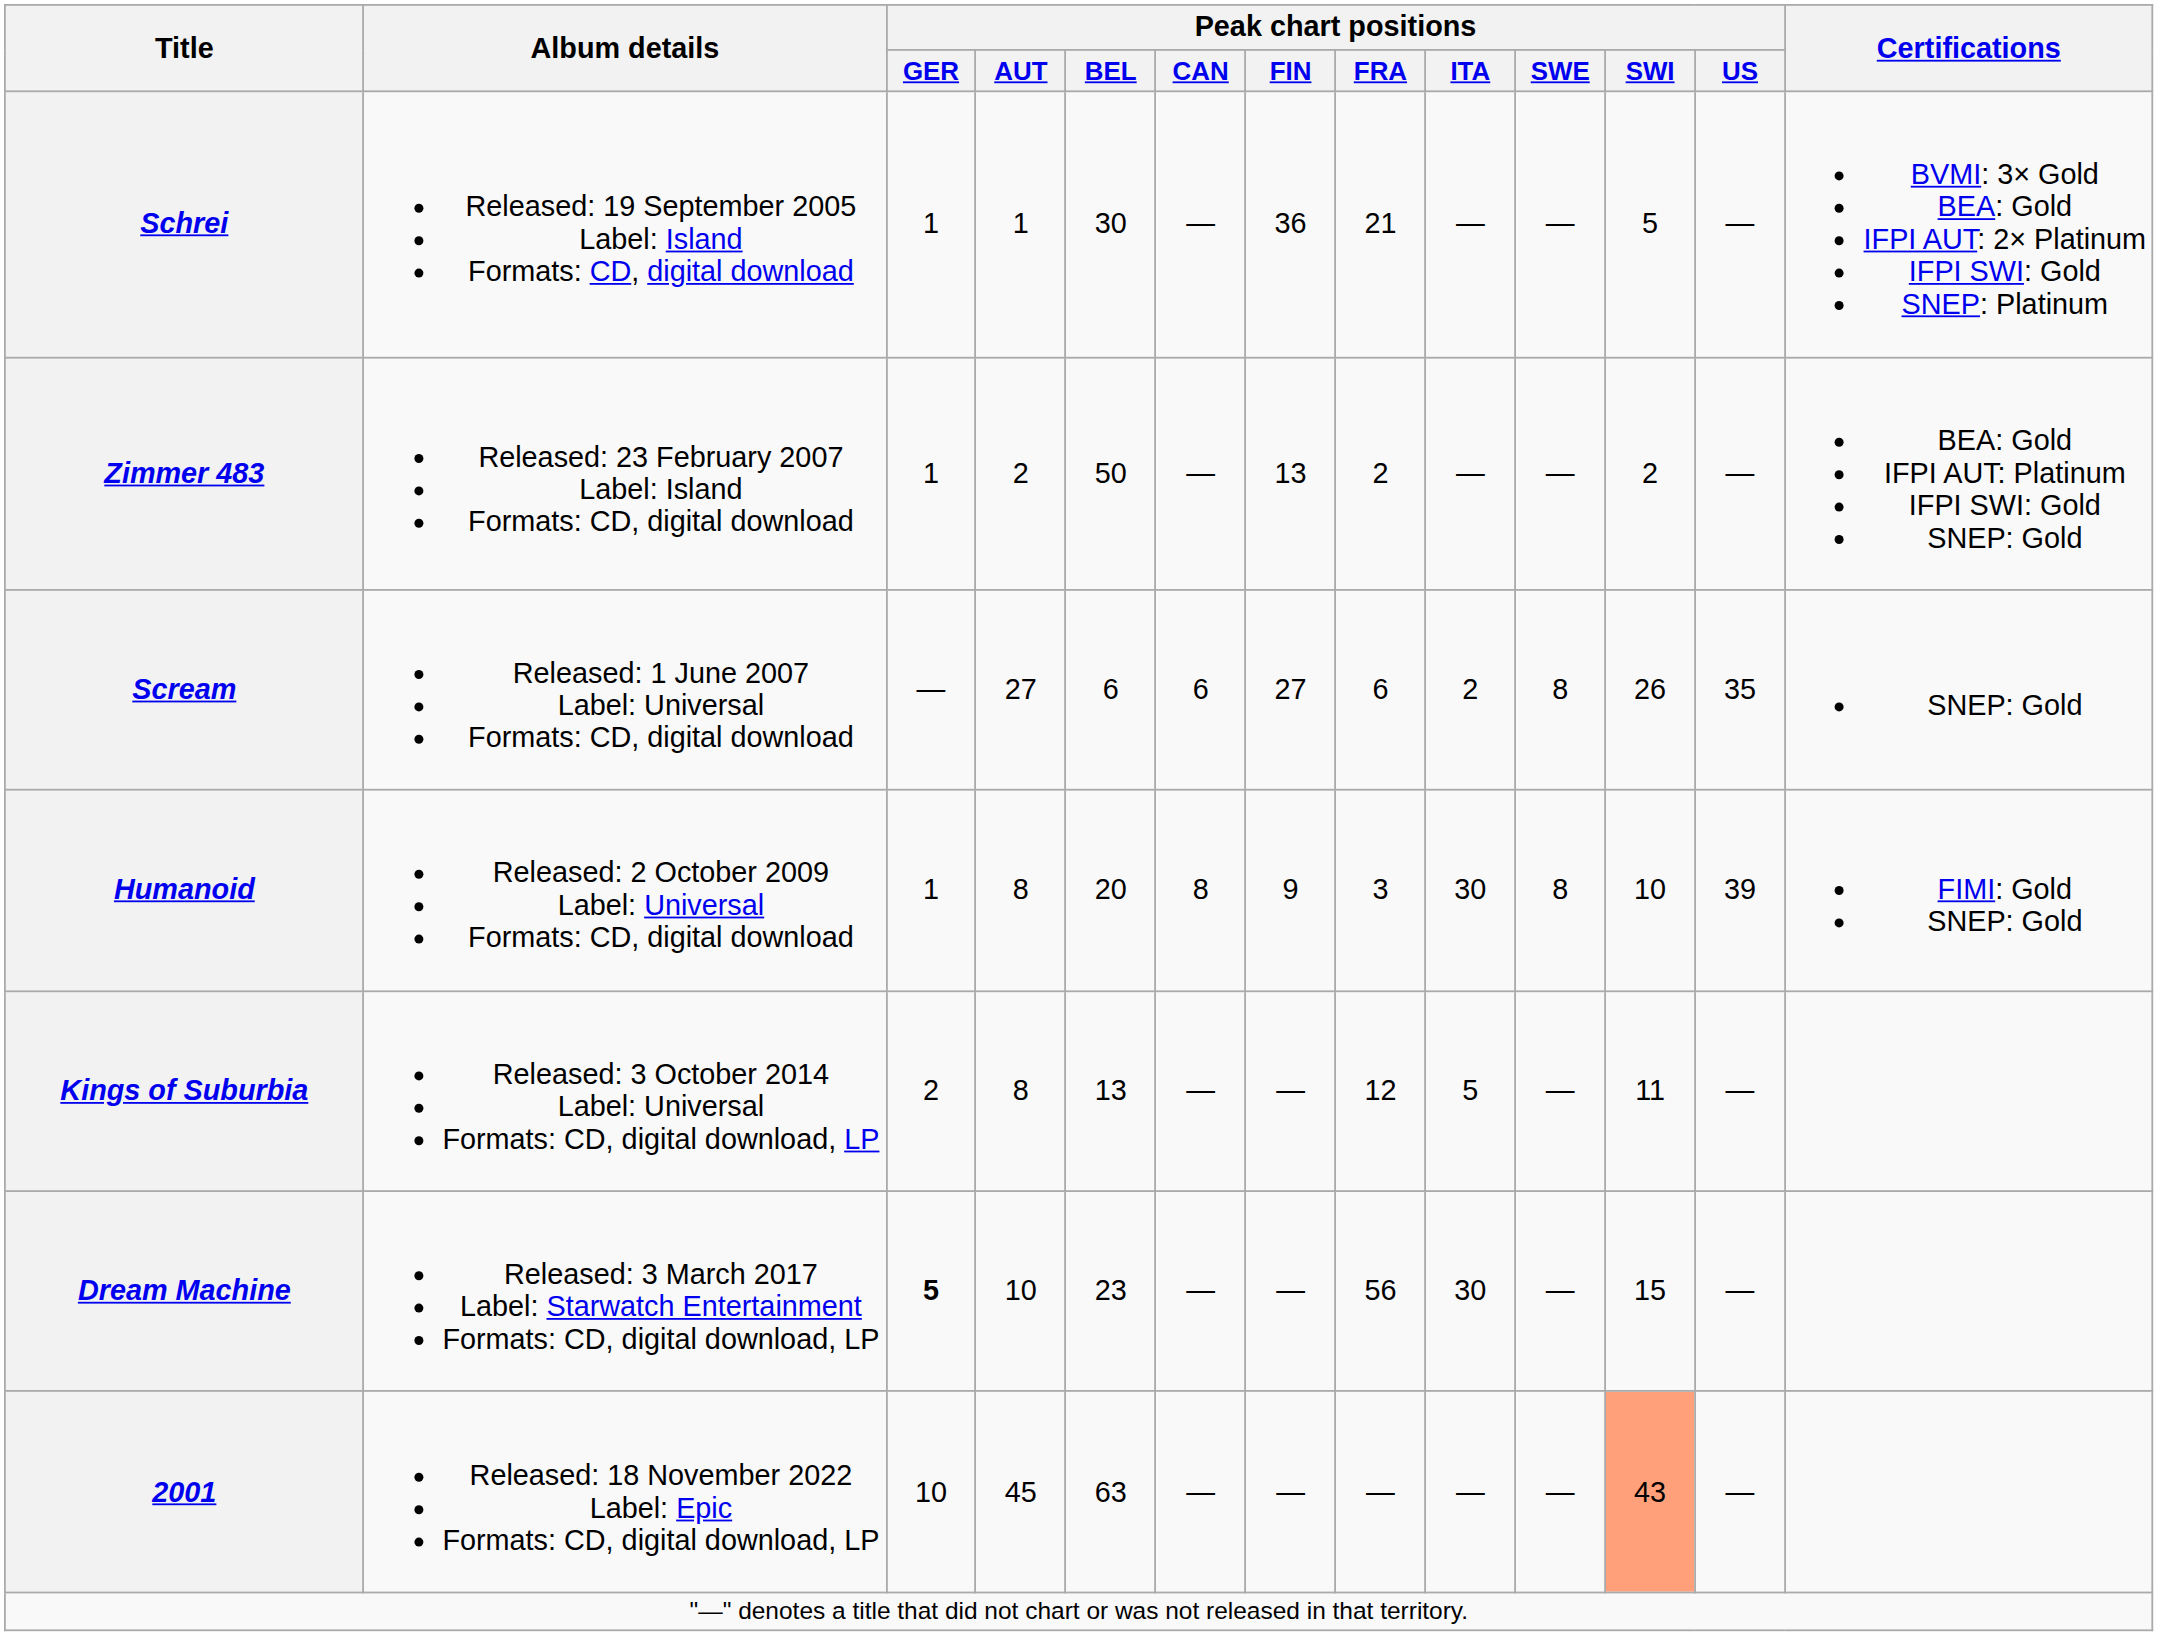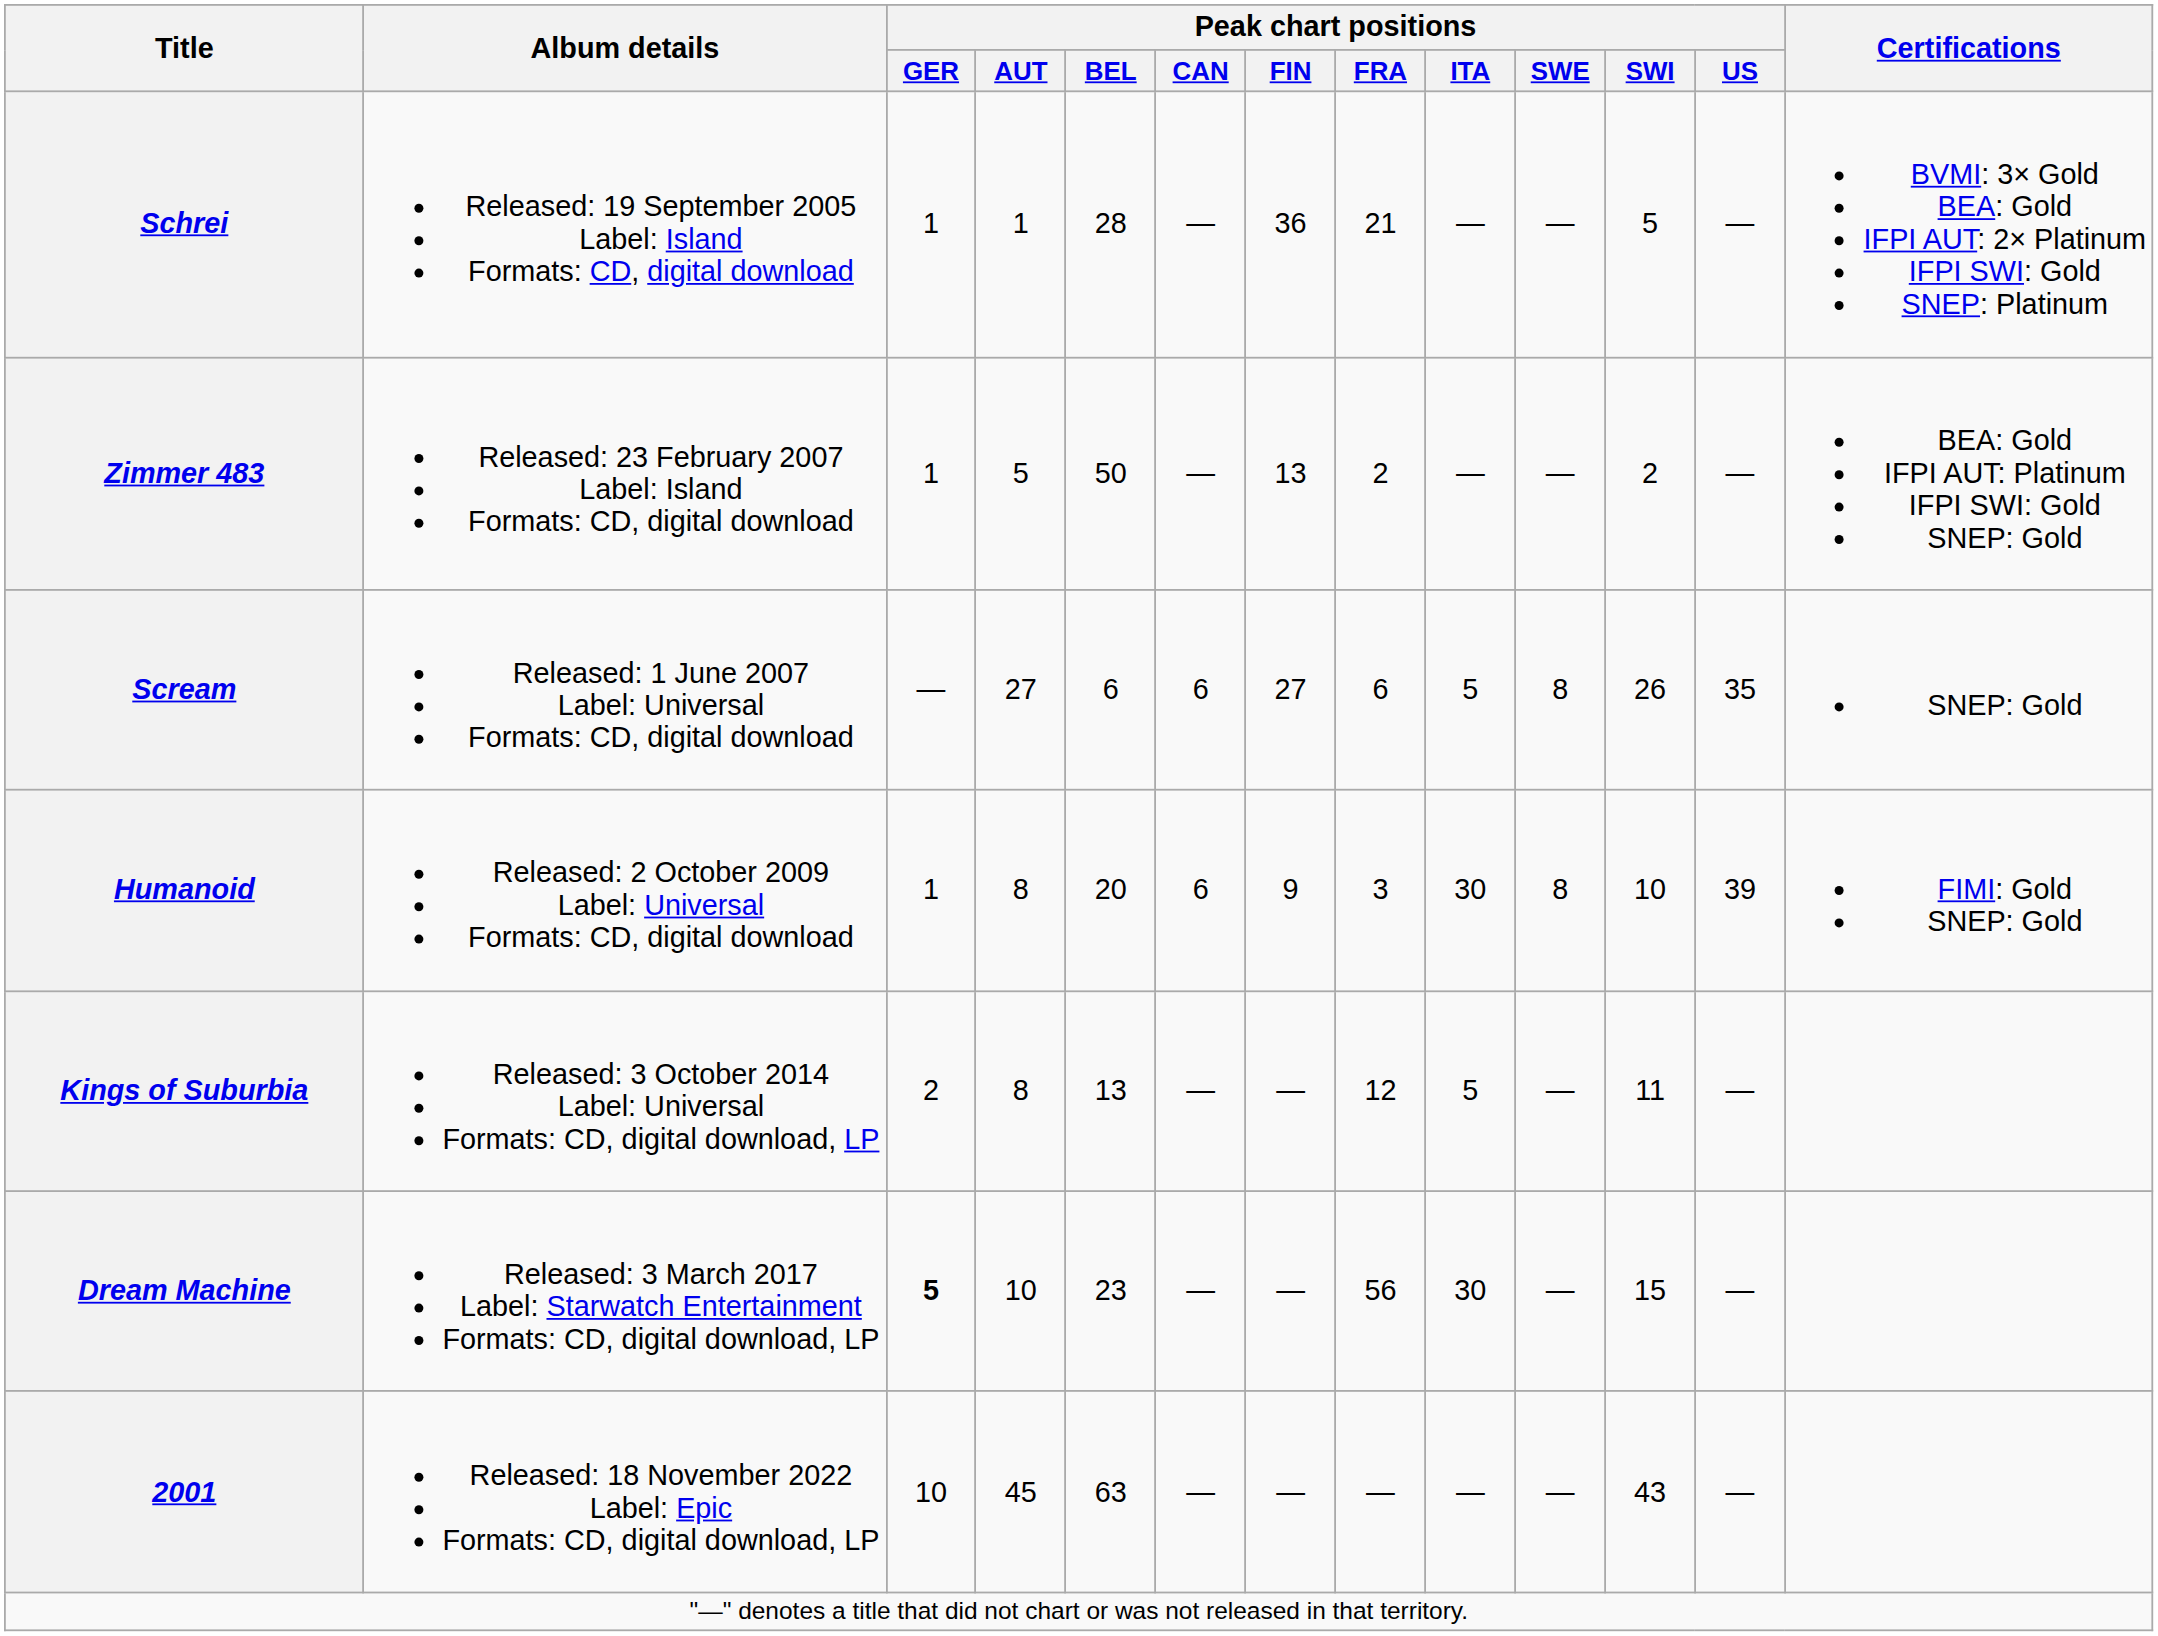 <table class="wikitable plainrowheaders" style="text-align:center;">
 <tr>
 <th scope="col" rowspan="2" style="width:12em;">Title</th>
 <th scope="col" rowspan="2">Album details</th>
 <th scope="col" colspan="10">Peak chart positions</th>
 <th scope="col" rowspan="2"><a href='#'>Certifications</a></th>
 </tr>
 <tr>
 <th scope="col" style="width:3em;font-size:90%;"><a href='#'>GER</a><br></th>
 <th scope="col" style="width:3em;font-size:90%;"><a href='#'>AUT</a><br></th>
 <th scope="col" style="width:3em;font-size:90%;"><a href='#'>BEL</a><br></th>
 <th scope="col" style="width:3em;font-size:90%;"><a href='#'>CAN</a><br></th>
 <th scope="col" style="width:3em;font-size:90%;"><a href='#'>FIN</a><br></th>
 <th scope="col" style="width:3em;font-size:90%;"><a href='#'>FRA</a><br></th>
 <th scope="col" style="width:3em;font-size:90%;"><a href='#'>ITA</a><br></th>
 <th scope="col" style="width:3em;font-size:90%;"><a href='#'>SWE</a><br></th>
 <th scope="col" style="width:3em;font-size:90%;"><a href='#'>SWI</a><br></th>
 <th scope="col" style="width:3em;font-size:90%;"><a href='#'>US</a><br></th>
 </tr>
 <tr>
 <th scope="row"><em><a href='#'>Schrei</a></em></th>
 <td><br><ul><li>Released: 19 September 2005</li><li>Label: <a href='#'>Island</a></li><li>Formats: <a href='#'>CD</a>, <a href='#'>digital download</a></li></ul></td>
 <td>1</td>
 <td>1</td>
-<td>30</td>
+<td>28</td>
 <td>—</td>
 <td>36</td>
 <td>21</td>
 <td>—</td>
 <td>—</td>
 <td>5</td>
 <td>—</td>
 <td><br><ul><li><a href='#'>BVMI</a>: 3× Gold</li><li><a href='#'>BEA</a>: Gold</li><li><a href='#'>IFPI AUT</a>: 2× Platinum</li><li><a href='#'>IFPI SWI</a>: Gold</li><li><a href='#'>SNEP</a>: Platinum</li></ul></td>
 </tr>
 <tr>
 <th scope="row"><em><a href='#'>Zimmer 483</a></em></th>
 <td><br><ul><li>Released: 23 February 2007</li><li>Label: Island</li><li>Formats: CD, digital download</li></ul></td>
 <td>1</td>
-<td>2</td>
+<td>5</td>
 <td>50</td>
 <td>—</td>
 <td>13</td>
 <td>2</td>
 <td>—</td>
 <td>—</td>
 <td>2</td>
 <td>—</td>
 <td><br><ul><li>BEA: Gold</li><li>IFPI AUT: Platinum</li><li>IFPI SWI: Gold</li><li>SNEP: Gold</li></ul></td>
 </tr>
 <tr>
 <th scope="row"><em><a href='#'>Scream</a></em></th>
 <td><br><ul><li>Released: 1 June 2007</li><li>Label: Universal</li><li>Formats: CD, digital download</li></ul></td>
 <td>—</td>
 <td>27</td>
 <td>6</td>
 <td>6</td>
 <td>27</td>
 <td>6</td>
-<td>2</td>
+<td>5</td>
 <td>8</td>
 <td>26</td>
 <td>35</td>
 <td><br><ul><li>SNEP: Gold</li></ul></td>
 </tr>
 <tr>
 <th scope="row"><em><a href='#'>Humanoid</a></em></th>
 <td><br><ul><li>Released: 2 October 2009</li><li>Label: <a href='#'>Universal</a> <small></small></li><li>Formats: CD, digital download</li></ul></td>
 <td>1</td>
 <td>8</td>
 <td>20</td>
-<td>8</td>
+<td>6</td>
 <td>9</td>
 <td>3</td>
 <td>30</td>
 <td>8</td>
 <td>10</td>
 <td>39</td>
 <td><br><ul><li><a href='#'>FIMI</a>: Gold</li><li>SNEP: Gold</li></ul></td>
 </tr>
 <tr>
 <th scope="row"><em><a href='#'>Kings of Suburbia</a></em></th>
 <td><br><ul><li>Released: 3 October 2014</li><li>Label: Universal</li><li>Formats: CD, digital download, <a href='#'>LP</a></li></ul></td>
 <td>2</td>
 <td>8</td>
 <td>13</td>
 <td>—</td>
 <td>—</td>
 <td>12</td>
 <td>5</td>
 <td>—</td>
 <td>11</td>
 <td>—</td>
 <td></td>
 </tr>
 <tr>
 <th scope="row"><em><a href='#'>Dream Machine</a></em></th>
 <td><br><ul><li>Released: 3 March 2017</li><li>Label: <a href='#'>Starwatch Entertainment</a></li><li>Formats: CD, digital download, LP</li></ul></td>
 <td><strong>5</strong></td>
 <td>10</td>
 <td>23</td>
 <td>—</td>
 <td>—</td>
 <td>56</td>
 <td>30</td>
 <td>—</td>
 <td>15</td>
 <td>—</td>
 <td></td>
 </tr>
 <tr>
 <th scope="row"><em><a href='#'> 2001</a></em></th>
 <td><br><ul><li>Released: 18 November 2022</li><li>Label: <a href='#'>Epic</a></li><li>Formats: CD, digital download, LP</li></ul></td>
 <td>10</td>
 <td>45</td>
 <td>63</td>
 <td>—</td>
 <td>—</td>
 <td>—</td>
 <td>—</td>
 <td>—</td>
-<td style="background: lightsalmon;">43</td>
+<td>43</td>
 <td>—</td>
 <td></td>
 </tr>
 <tr>
 <td align="center" colspan="19" style="font-size: 85%">"—" denotes a title that did not chart or was not released in that territory.</td>
 </tr>
 </table>
